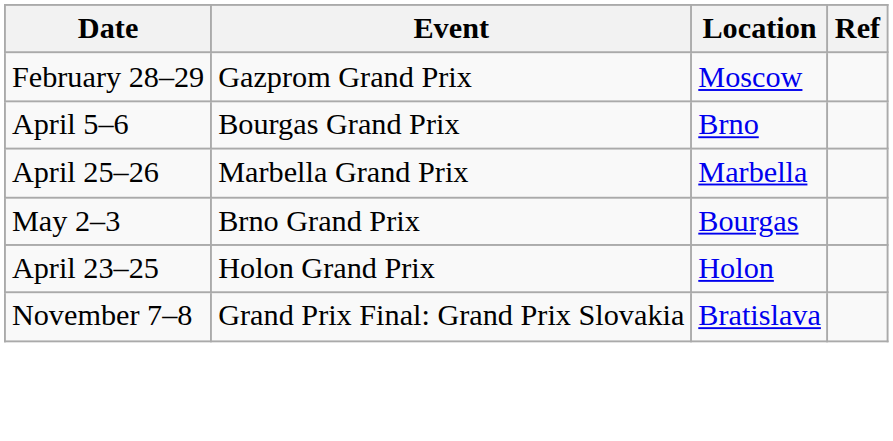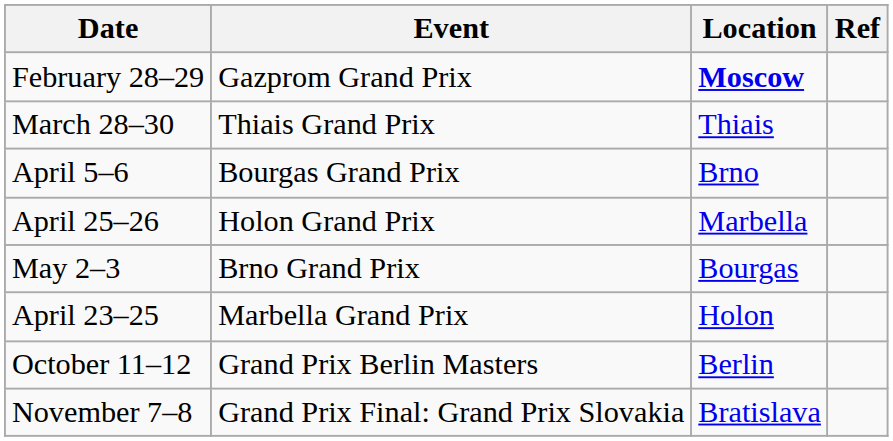 <table class="wikitable sortable">
 <tr>
 <th>Date</th>
 <th>Event</th>
 <th>Location</th>
 <th>Ref</th>
 </tr>
 <tr>
 <td>February 28–29</td>
 <td>Gazprom Grand Prix</td>
-<td> <a href='#'>Moscow</a></td>
+<td><strong> <a href='#'>Moscow</a></strong></td>
+<td></td>
+</tr>
+<tr>
+<td>March 28–30</td>
+<td>Thiais Grand Prix</td>
+<td> <a href='#'>Thiais</a></td>
 <td></td>
 </tr>
 <tr>
 <td>April 5–6</td>
 <td>Bourgas Grand Prix</td>
 <td> <a href='#'>Brno</a></td>
 <td></td>
 </tr>
 <tr>
 <td>April 25–26</td>
-<td>Marbella Grand Prix</td>
+<td>Holon Grand Prix</td>
 <td> <a href='#'>Marbella</a></td>
 <td></td>
 </tr>
 <tr>
 <td>May 2–3</td>
 <td>Brno Grand Prix</td>
 <td> <a href='#'>Bourgas</a></td>
 <td></td>
 </tr>
 <tr>
 <td>April 23–25</td>
-<td>Holon Grand Prix</td>
+<td>Marbella Grand Prix</td>
 <td> <a href='#'>Holon</a></td>
+<td></td>
+</tr>
+<tr>
+<td>October 11–12</td>
+<td>Grand Prix Berlin Masters</td>
+<td> <a href='#'>Berlin</a></td>
 <td></td>
 </tr>
 <tr>
 <td>November 7–8</td>
 <td>Grand Prix Final: Grand Prix Slovakia</td>
 <td> <a href='#'>Bratislava</a></td>
 <td></td>
 </tr>
 </table>
